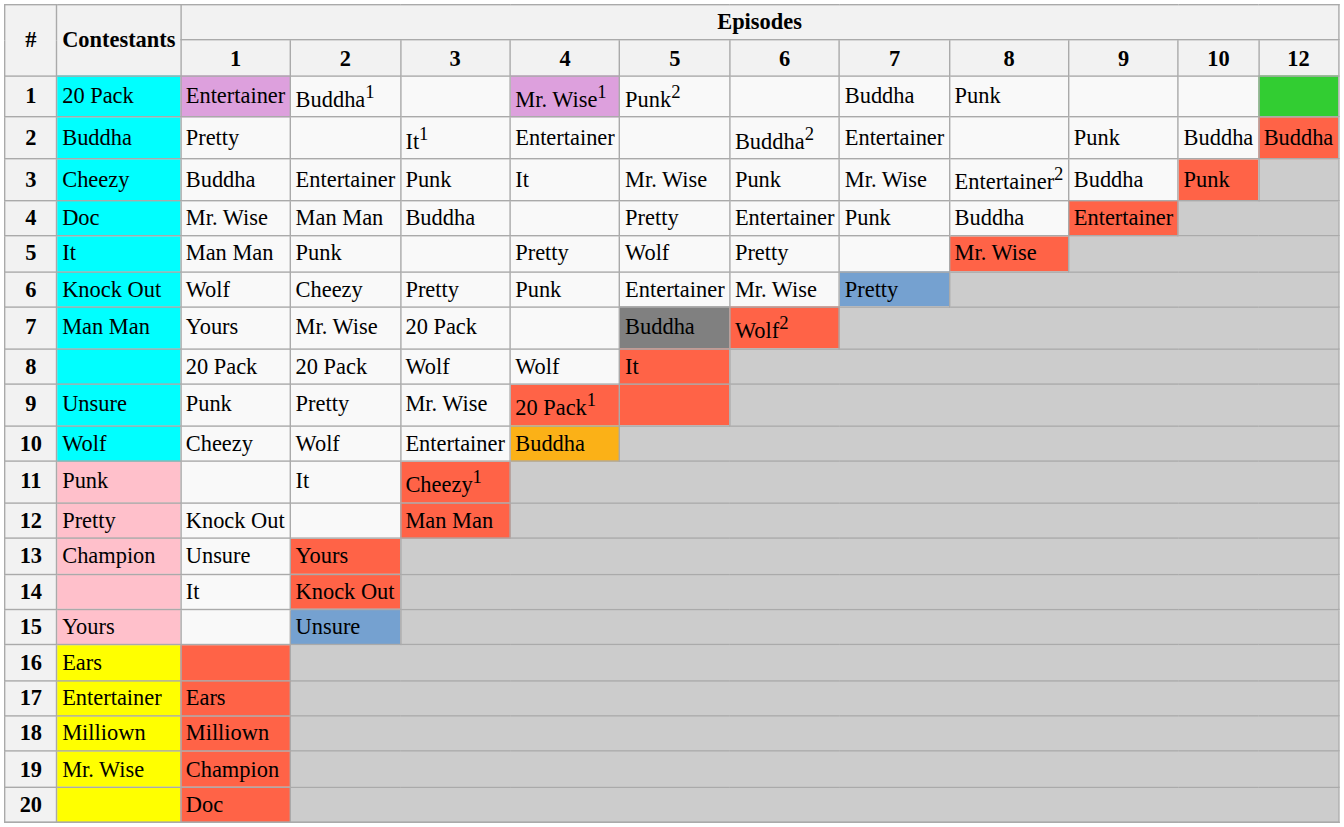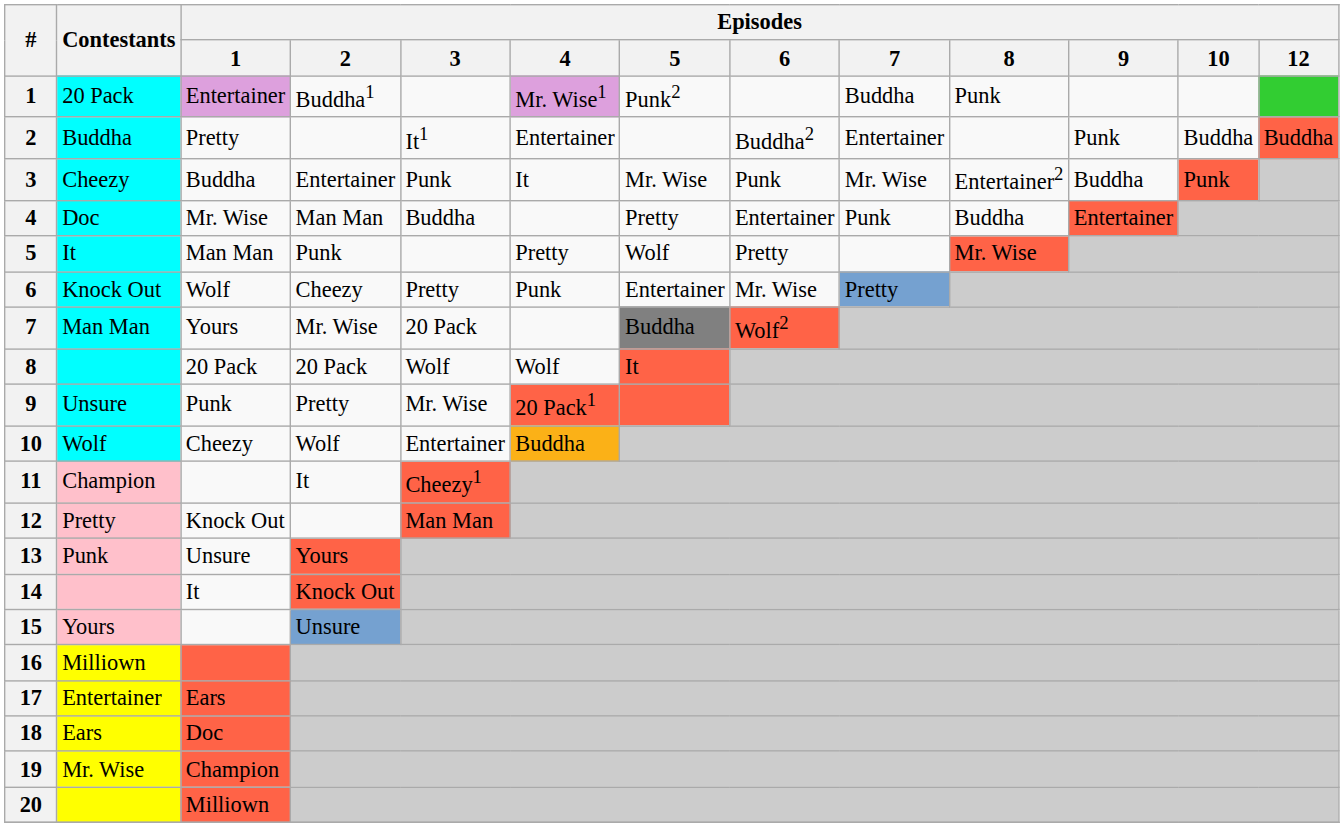 <table class="wikitable">
 <tr>
 <th width="30" rowspan=2>#</th>
 <th rowspan=2>Contestants</th>
 <th colspan=11>Episodes</th>
 </tr>
 <tr>
 <th>1</th>
 <th>2</th>
 <th>3</th>
 <th>4</th>
 <th>5</th>
 <th>6</th>
 <th>7</th>
 <th>8</th>
 <th>9</th>
 <th>10</th>
 <th>12</th>
 </tr>
 <tr>
 <th>1</th>
 <td bgcolor="cyan">20 Pack</td>
 <td bgcolor="plum">Entertainer</td>
 <td>Buddha<sup>1</sup></td>
 <td></td>
 <td bgcolor="plum">Mr. Wise<sup>1</sup></td>
 <td>Punk<sup>2</sup></td>
 <td></td>
 <td>Buddha</td>
 <td>Punk</td>
 <td></td>
 <td></td>
 <td bgcolor="limegreen"></td>
 </tr>
 <tr>
 <th>2</th>
 <td bgcolor="cyan">Buddha</td>
 <td>Pretty</td>
 <td></td>
 <td>It<sup>1</sup></td>
 <td>Entertainer</td>
 <td></td>
 <td>Buddha<sup>2</sup></td>
 <td>Entertainer</td>
 <td></td>
 <td>Punk</td>
 <td>Buddha</td>
 <td bgcolor="tomato">Buddha</td>
 </tr>
 <tr>
 <th>3</th>
 <td bgcolor="cyan">Cheezy</td>
 <td>Buddha</td>
 <td>Entertainer</td>
 <td>Punk</td>
 <td>It</td>
 <td>Mr. Wise</td>
 <td>Punk</td>
 <td>Mr. Wise</td>
 <td>Entertainer<sup>2</sup></td>
 <td>Buddha</td>
 <td bgcolor="tomato">Punk</td>
 <td bgcolor="#CCCCCC"></td>
 </tr>
 <tr>
 <th>4</th>
 <td bgcolor="cyan">Doc</td>
 <td>Mr. Wise</td>
 <td>Man Man</td>
 <td>Buddha</td>
 <td></td>
 <td>Pretty</td>
 <td>Entertainer</td>
 <td>Punk</td>
 <td>Buddha</td>
 <td bgcolor="tomato">Entertainer</td>
 <td bgcolor="#CCCCCC" colspan=2></td>
 </tr>
 <tr>
 <th>5</th>
 <td bgcolor="cyan">It</td>
 <td>Man Man</td>
 <td>Punk</td>
 <td></td>
 <td>Pretty</td>
 <td>Wolf</td>
 <td>Pretty</td>
 <td></td>
 <td bgcolor="tomato">Mr. Wise</td>
 <td bgcolor="#CCCCCC" colspan=3></td>
 </tr>
 <tr>
 <th>6</th>
 <td bgcolor="cyan">Knock Out</td>
 <td>Wolf</td>
 <td>Cheezy</td>
 <td>Pretty</td>
 <td>Punk</td>
 <td>Entertainer</td>
 <td>Mr. Wise</td>
 <td bgcolor="#75A1D0">Pretty</td>
 <td bgcolor="#CCCCCC" colspan=4></td>
 </tr>
 <tr>
 <th>7</th>
 <td bgcolor="cyan">Man Man</td>
 <td>Yours</td>
 <td>Mr. Wise</td>
 <td>20 Pack</td>
 <td></td>
 <td bgcolor="grey">Buddha</td>
 <td bgcolor="tomato">Wolf<sup>2</sup></td>
 <td bgcolor="#CCCCCC" colspan=5></td>
 </tr>
 <tr>
 <th>8</th>
 <td bgcolor="cyan"></td>
 <td>20 Pack</td>
 <td>20 Pack</td>
 <td>Wolf</td>
 <td>Wolf</td>
 <td bgcolor="tomato">It</td>
 <td bgcolor="#CCCCCC" colspan=6></td>
 </tr>
 <tr>
 <th>9</th>
 <td bgcolor="cyan">Unsure</td>
 <td>Punk</td>
 <td>Pretty</td>
 <td>Mr. Wise</td>
 <td bgcolor="tomato">20 Pack<sup>1</sup></td>
 <td bgcolor="tomato"></td>
 <td bgcolor="#CCCCCC" colspan=6></td>
 </tr>
 <tr>
 <th>10</th>
 <td bgcolor="cyan">Wolf</td>
 <td>Cheezy</td>
 <td>Wolf</td>
 <td>Entertainer</td>
 <td bgcolor="#FBB117">Buddha</td>
 <td bgcolor="#CCCCCC" colspan=7></td>
 </tr>
 <tr>
 <th>11</th>
-<td bgcolor="pink">Punk</td>
+<td bgcolor="pink">Champion</td>
 <td></td>
 <td>It</td>
 <td bgcolor="tomato">Cheezy<sup>1</sup></td>
 <td bgcolor="#CCCCCC" colspan=8></td>
 </tr>
 <tr>
 <th>12</th>
 <td bgcolor="pink">Pretty</td>
 <td>Knock Out</td>
 <td></td>
 <td bgcolor="tomato">Man Man</td>
 <td bgcolor="#CCCCCC" colspan=8></td>
 </tr>
 <tr>
 <th>13</th>
-<td bgcolor="pink">Champion</td>
+<td bgcolor="pink">Punk</td>
 <td>Unsure</td>
 <td bgcolor="tomato">Yours</td>
 <td bgcolor="#CCCCCC" colspan=10></td>
 </tr>
 <tr>
 <th>14</th>
 <td bgcolor="pink"></td>
 <td>It</td>
 <td bgcolor="tomato">Knock Out</td>
 <td bgcolor="#CCCCCC" colspan=10></td>
 </tr>
 <tr>
 <th>15</th>
 <td bgcolor="pink">Yours</td>
 <td></td>
 <td bgcolor="#75A1D0">Unsure</td>
 <td bgcolor="#CCCCCC" colspan=11></td>
 </tr>
 <tr>
 <th>16</th>
-<td bgcolor="yellow">Ears</td>
+<td bgcolor="yellow">Milliown</td>
 <td bgcolor="tomato"></td>
 <td bgcolor="#CCCCCC" colspan=12></td>
 </tr>
 <tr>
 <th>17</th>
 <td bgcolor="yellow">Entertainer</td>
 <td bgcolor="tomato">Ears</td>
 <td bgcolor="#CCCCCC" colspan=12></td>
 </tr>
 <tr>
 <th>18</th>
-<td bgcolor="yellow">Milliown</td>
-<td bgcolor="tomato">Milliown</td>
+<td bgcolor="yellow">Ears</td>
+<td bgcolor="tomato">Doc</td>
 <td bgcolor="#CCCCCC" colspan=12></td>
 </tr>
 <tr>
 <th>19</th>
 <td bgcolor="yellow">Mr. Wise</td>
 <td bgcolor="tomato">Champion</td>
 <td bgcolor="#CCCCCC" colspan=12></td>
 </tr>
 <tr>
 <th>20</th>
 <td bgcolor="yellow"></td>
-<td bgcolor="tomato">Doc</td>
+<td bgcolor="tomato">Milliown</td>
 <td bgcolor="#CCCCCC" colspan=12></td>
 </tr>
 <tr>
 </tr>
 </table>
